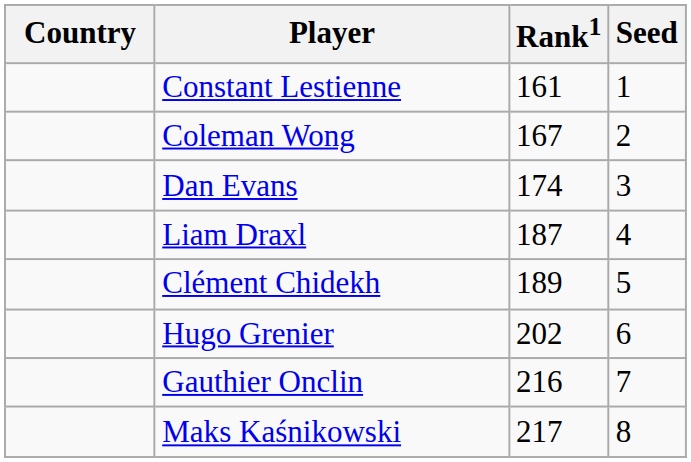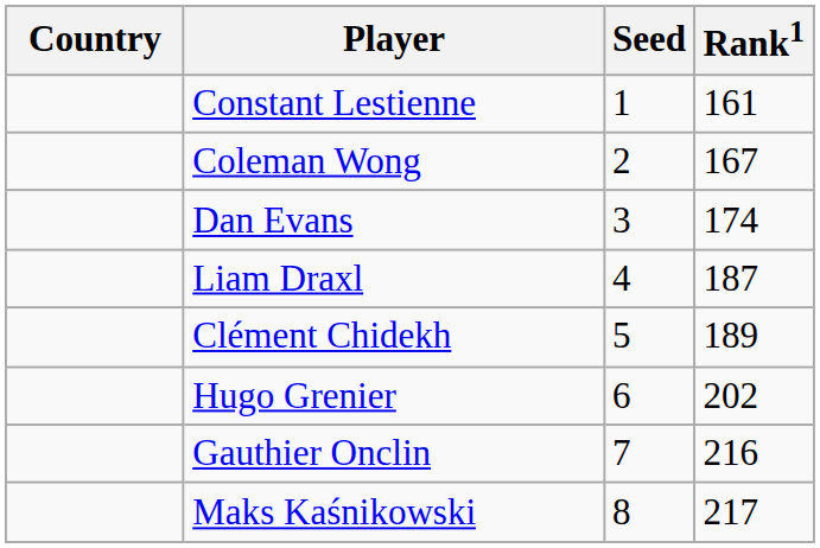 <table class="sortable wikitable">
 <tr>
 <th width="70">Country</th>
 <th width="175">Player</th>
+<th>Seed</th>
 <th>Rank<sup>1</sup></th>
-<th>Seed</th>
 </tr>
 <tr>
 <td></td>
 <td><a href='#'>Constant Lestienne</a></td>
+<td>1</td>
 <td>161</td>
-<td>1</td>
 </tr>
 <tr>
 <td></td>
 <td><a href='#'>Coleman Wong</a></td>
+<td>2</td>
 <td>167</td>
-<td>2</td>
 </tr>
 <tr>
 <td></td>
 <td><a href='#'>Dan Evans</a></td>
+<td>3</td>
 <td>174</td>
-<td>3</td>
 </tr>
 <tr>
 <td></td>
 <td><a href='#'>Liam Draxl</a></td>
+<td>4</td>
 <td>187</td>
-<td>4</td>
 </tr>
 <tr>
 <td></td>
 <td><a href='#'>Clément Chidekh</a></td>
+<td>5</td>
 <td>189</td>
-<td>5</td>
 </tr>
 <tr>
 <td></td>
 <td><a href='#'>Hugo Grenier</a></td>
+<td>6</td>
 <td>202</td>
-<td>6</td>
 </tr>
 <tr>
 <td></td>
 <td><a href='#'>Gauthier Onclin</a></td>
+<td>7</td>
 <td>216</td>
-<td>7</td>
 </tr>
 <tr>
 <td></td>
 <td><a href='#'>Maks Kaśnikowski</a></td>
+<td>8</td>
 <td>217</td>
-<td>8</td>
 </tr>
 </table>
